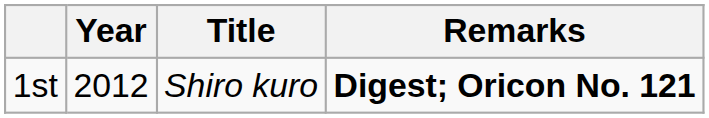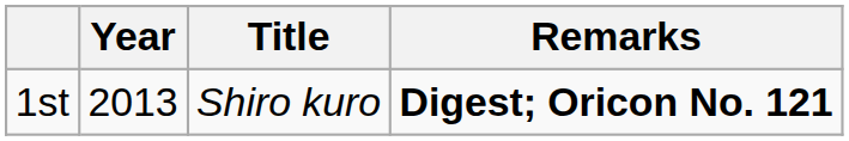 <table class="wikitable">
 <tr>
 <th></th>
 <th>Year</th>
 <th>Title</th>
 <th>Remarks</th>
 </tr>
 <tr>
 <td>1st</td>
-<td>2012</td>
+<td>2013</td>
 <td><em>Shiro kuro</em></td>
 <td><strong>Digest; Oricon No. 121</strong></td>
 </tr>
 </table>
